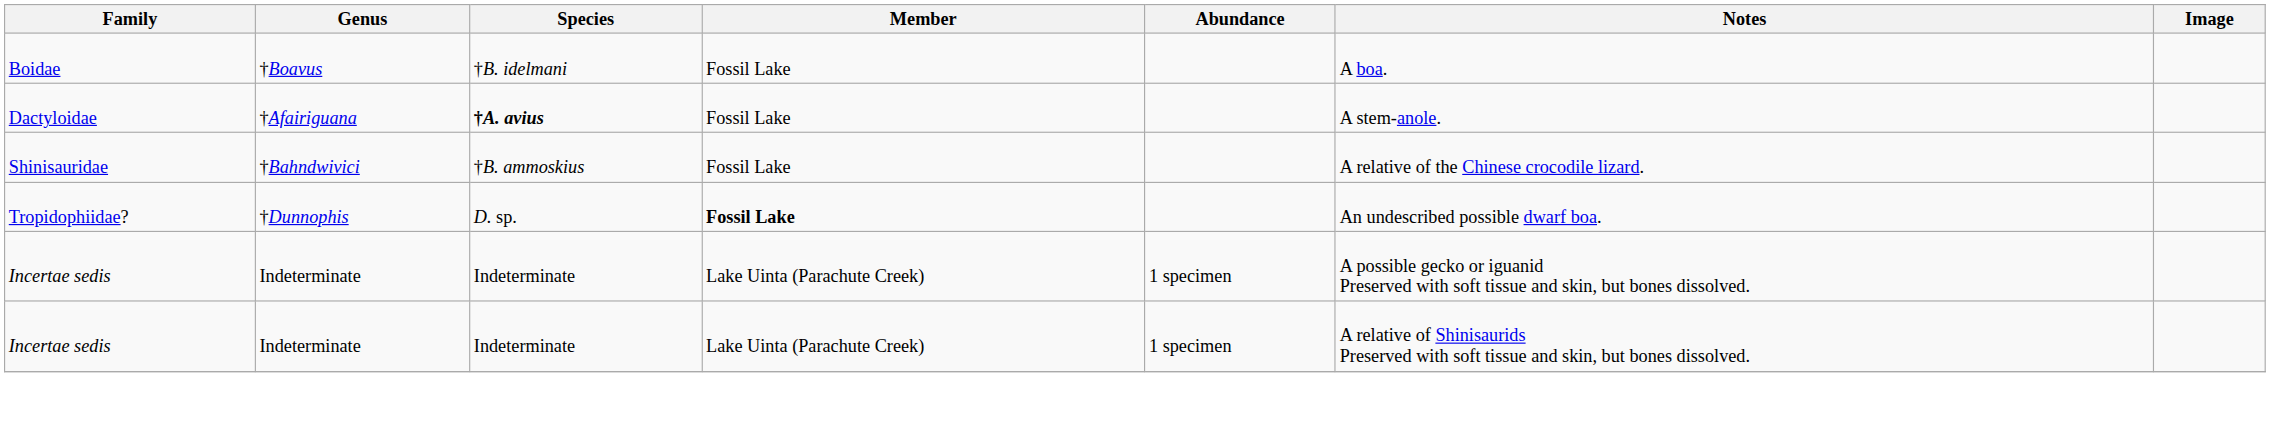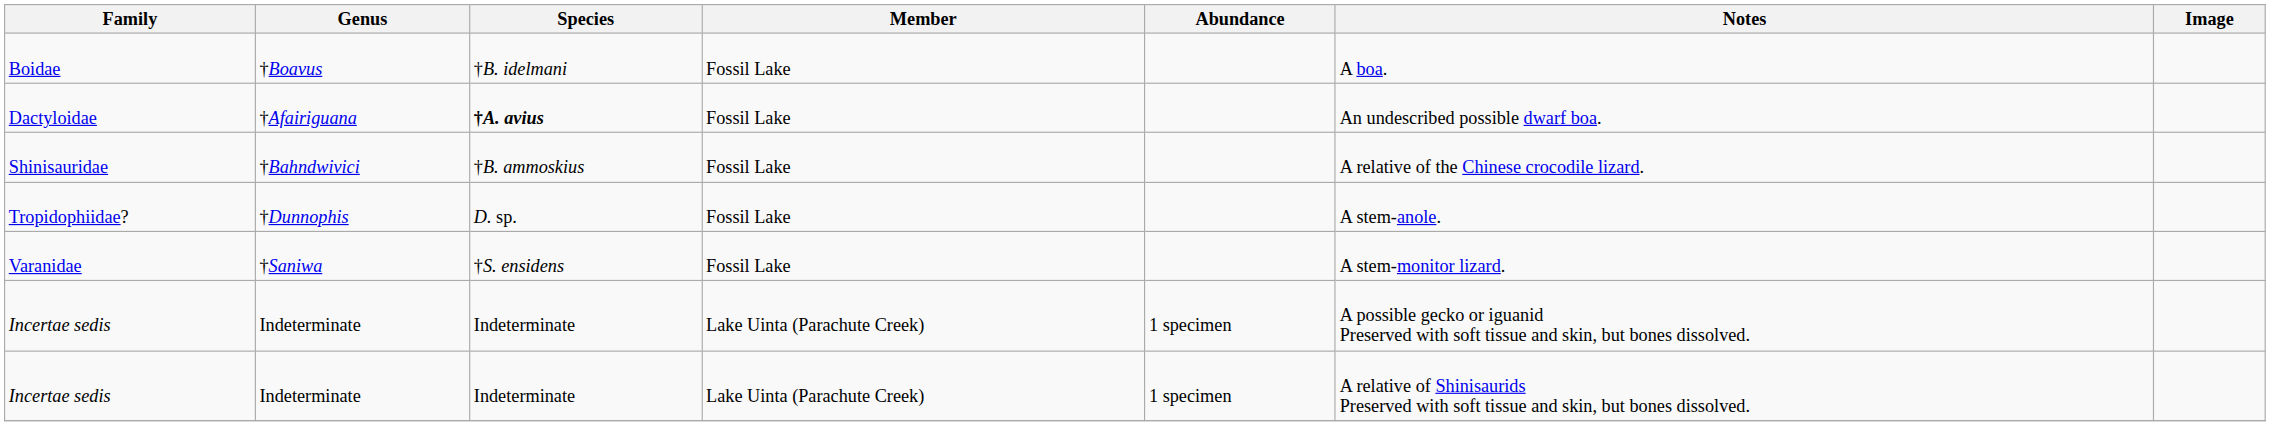 <table class="wikitable" style="margin:auto;width:100%;">
 <tr>
 <th>Family</th>
 <th>Genus</th>
 <th>Species</th>
 <th>Member</th>
 <th>Abundance</th>
 <th>Notes</th>
 <th>Image</th>
 </tr>
 <tr>
 <td><br><a href='#'>Boidae</a></td>
 <td><br>†<em><a href='#'>Boavus</a></em></td>
 <td><br>†<em>B. idelmani</em> </td>
 <td><br>Fossil Lake</td>
 <td></td>
 <td><br>A <a href='#'>boa</a>.</td>
 <td><br></td>
 </tr>
 <tr>
 <td><br><a href='#'>Dactyloidae</a></td>
 <td><br>†<em><a href='#'>Afairiguana</a></em></td>
 <td><strong><br>†<em>A. avius</em> </strong></td>
 <td><br>Fossil Lake</td>
 <td></td>
-<td><br>A stem-<a href='#'>anole</a>.</td>
+<td><br>An undescribed possible <a href='#'>dwarf boa</a>.</td>
 <td><br></td>
 </tr>
 <tr>
 <td><br><a href='#'>Shinisauridae</a></td>
 <td><br>†<em><a href='#'>Bahndwivici</a></em></td>
 <td><br>†<em>B. ammoskius</em> </td>
 <td><br>Fossil Lake</td>
 <td></td>
 <td><br>A relative of the <a href='#'>Chinese crocodile lizard</a>.</td>
 <td><br></td>
 </tr>
 <tr>
 <td><br><a href='#'>Tropidophiidae</a>?</td>
 <td><br>†<em><a href='#'>Dunnophis</a></em></td>
 <td><br><em>D.</em> sp.</td>
-<td><strong><br>Fossil Lake</strong></td>
+<td><br>Fossil Lake</td>
 <td></td>
-<td><br>An undescribed possible <a href='#'>dwarf boa</a>.</td>
+<td><br>A stem-<a href='#'>anole</a>.</td>
 <td></td>
+</tr>
+<tr>
+<td><br><a href='#'>Varanidae</a></td>
+<td><br>†<em><a href='#'>Saniwa</a></em></td>
+<td><br>†<em>S. ensidens</em> </td>
+<td><br>Fossil Lake</td>
+<td></td>
+<td><br>A stem-<a href='#'>monitor lizard</a>.</td>
+<td><br></td>
 </tr>
 <tr>
 <td><br><em>Incertae sedis</em></td>
 <td><br>Indeterminate</td>
 <td><br>Indeterminate</td>
 <td><br>Lake Uinta (Parachute Creek)</td>
 <td><br>1 specimen</td>
 <td><br>A possible gecko or iguanid<br>Preserved with soft tissue and skin, but bones dissolved.</td>
 <td><br></td>
 </tr>
 <tr>
 <td><br><em>Incertae sedis</em></td>
 <td><br>Indeterminate</td>
 <td><br>Indeterminate</td>
 <td><br>Lake Uinta (Parachute Creek)</td>
 <td><br>1 specimen</td>
 <td><br>A relative of <a href='#'>Shinisaurids</a><br>Preserved with soft tissue and skin, but bones dissolved.</td>
 <td></td>
 </tr>
 <tr>
 </tr>
 </table>
